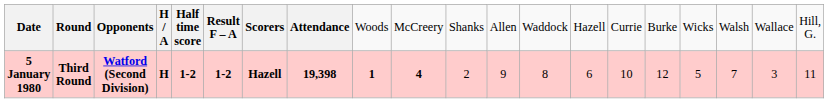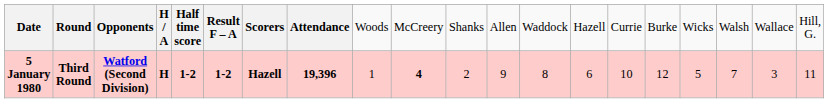 <table class="wikitable" style="text-align:center">
 <tr>
 <th><strong>Date</strong></th>
 <th><strong>Round</strong></th>
 <th><strong>Opponents</strong></th>
 <th><strong>H / A</strong></th>
 <th><strong>Half time score</strong></th>
 <th><strong>Result</strong><br><strong>F – A</strong></th>
 <th><strong>Scorers</strong></th>
 <th><strong>Attendance</strong></th>
 <td>Woods</td>
 <td>McCreery</td>
 <td>Shanks</td>
 <td>Allen</td>
 <td>Waddock</td>
 <td>Hazell</td>
 <td>Currie</td>
 <td>Burke</td>
 <td>Wicks</td>
 <td>Walsh</td>
 <td>Wallace</td>
 <td>Hill, G.</td>
 </tr>
 <tr bgcolor="#ffcccc">
 <td><strong>5 January 1980</strong></td>
 <td><strong>Third Round</strong></td>
 <td><strong><a href='#'>Watford</a> (Second Division)</strong></td>
 <td><strong>H</strong></td>
 <td><strong>1-2</strong></td>
 <td><strong>1-2</strong></td>
 <td><strong>Hazell</strong></td>
-<td><strong>19,398</strong></td>
-<td><strong>1</strong></td>
+<td><strong>19,396</strong></td>
+<td>1</td>
 <td><strong>4</strong></td>
 <td>2</td>
 <td>9</td>
 <td>8</td>
 <td>6</td>
 <td>10</td>
 <td>12</td>
 <td>5</td>
 <td>7</td>
 <td>3</td>
 <td>11</td>
 </tr>
 </table>
